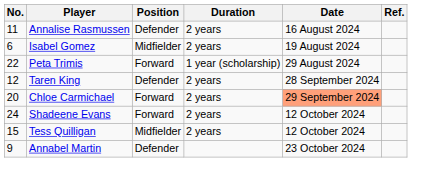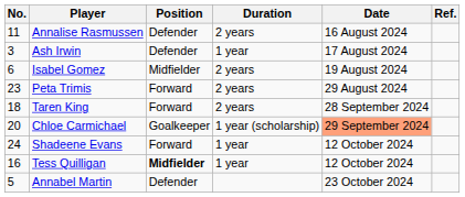 <table class="wikitable">
 <tr>
 <th>No.</th>
 <th>Player</th>
 <th>Position</th>
 <th>Duration</th>
 <th>Date</th>
 <th>Ref.</th>
 </tr>
 <tr>
 <td>11</td>
 <td><a href='#'>Annalise Rasmussen</a></td>
 <td>Defender</td>
 <td>2 years</td>
 <td>16 August 2024</td>
 <td></td>
 </tr>
 <tr>
+<td>3</td>
+<td><a href='#'>Ash Irwin</a></td>
+<td>Defender</td>
+<td>1 year</td>
+<td>17 August 2024</td>
+<td></td>
+</tr>
+<tr>
 <td>6</td>
 <td><a href='#'>Isabel Gomez</a></td>
 <td>Midfielder</td>
 <td>2 years</td>
 <td>19 August 2024</td>
 <td></td>
 </tr>
 <tr>
-<td>22</td>
+<td>23</td>
 <td><a href='#'>Peta Trimis</a></td>
 <td>Forward</td>
-<td>1 year (scholarship)</td>
+<td>2 years</td>
 <td>29 August 2024</td>
 <td></td>
 </tr>
 <tr>
-<td>12</td>
+<td>18</td>
 <td><a href='#'>Taren King</a></td>
-<td>Defender</td>
+<td>Forward</td>
 <td>2 years</td>
 <td>28 September 2024</td>
 <td></td>
 </tr>
 <tr>
 <td>20</td>
 <td><a href='#'>Chloe Carmichael</a></td>
-<td>Forward</td>
-<td>2 years</td>
+<td>Goalkeeper</td>
+<td>1 year (scholarship)</td>
 <td style="background: lightsalmon;">29 September 2024</td>
 <td></td>
 </tr>
 <tr>
 <td>24</td>
 <td><a href='#'>Shadeene Evans</a></td>
 <td>Forward</td>
-<td>2 years</td>
+<td>1 year</td>
 <td>12 October 2024</td>
 <td></td>
 </tr>
 <tr>
-<td>15</td>
+<td>16</td>
 <td><a href='#'>Tess Quilligan</a></td>
-<td>Midfielder</td>
-<td>2 years</td>
+<td><strong>Midfielder</strong></td>
+<td>1 year</td>
 <td>12 October 2024</td>
 <td></td>
 </tr>
 <tr>
-<td>9</td>
+<td>5</td>
 <td><a href='#'>Annabel Martin</a></td>
 <td>Defender</td>
 <td></td>
 <td>23 October 2024</td>
 <td></td>
 </tr>
 </table>
